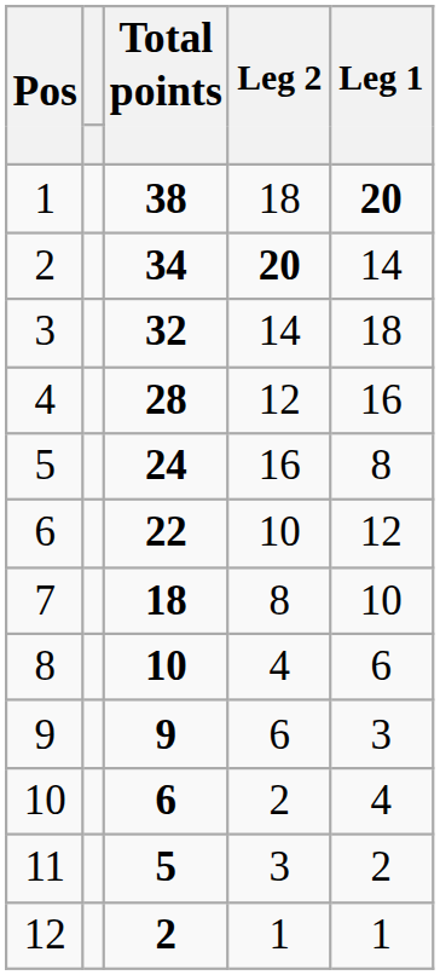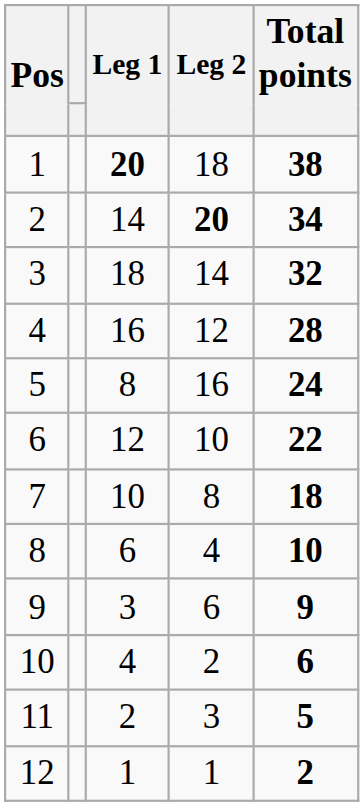 <table class="wikitable sortable" style="text-align:center;">
 <tr style="font-size:85%;vertical-align:top;">
 <th style="border-bottom:1px solid transparent;padding:2px;font-size:120%;"><br>Pos</th>
 <th></th>
+<th style="border-bottom:1px solid transparent;;"><br>Leg 1</th>
+<th style="border-bottom:1px solid transparent;;"><br>Leg 2</th>
 <th style="border-bottom:1px solid transparent;padding:2px;font-size:120%;">Total<br>points</th>
-<th style="border-bottom:1px solid transparent;;"><br>Leg 2</th>
-<th style="border-bottom:1px solid transparent;;"><br>Leg 1</th>
 </tr>
 <tr style="line-height:8px;">
 <th data-sort-type="number" max-width=4em></th>
 <th data-sort-type="text" max-width=12em></th>
-<th data-sort-type="number" max-width=5em> </th>
 <th data-sort-type="number" max-width=8em></th>
 <th data-sort-type="number" max-width=8em></th>
+<th data-sort-type="number" max-width=5em> </th>
 </tr>
 <tr>
 <td>1</td>
 <td align=left></td>
+<td><strong>20</strong></td>
+<td>18</td>
 <td><strong>38</strong></td>
-<td>18</td>
-<td><strong>20</strong></td>
 </tr>
 <tr>
 <td>2</td>
 <td align=left></td>
+<td>14</td>
+<td><strong>20</strong></td>
 <td><strong>34</strong></td>
-<td><strong>20</strong></td>
-<td>14</td>
 </tr>
 <tr>
 <td>3</td>
 <td align=left></td>
+<td>18</td>
+<td>14</td>
 <td><strong>32</strong></td>
-<td>14</td>
-<td>18</td>
 </tr>
 <tr>
 <td>4</td>
 <td align=left></td>
+<td>16</td>
+<td>12</td>
 <td><strong>28</strong></td>
-<td>12</td>
-<td>16</td>
 </tr>
 <tr>
 <td>5</td>
 <td align=left></td>
+<td>8</td>
+<td>16</td>
 <td><strong>24</strong></td>
-<td>16</td>
-<td>8</td>
 </tr>
 <tr>
 <td>6</td>
 <td align=left></td>
+<td>12</td>
+<td>10</td>
 <td><strong>22</strong></td>
-<td>10</td>
-<td>12</td>
 </tr>
 <tr>
 <td>7</td>
 <td align=left></td>
+<td>10</td>
+<td>8</td>
 <td><strong>18</strong></td>
-<td>8</td>
-<td>10</td>
 </tr>
 <tr>
 <td>8</td>
 <td align=left></td>
+<td>6</td>
+<td>4</td>
 <td><strong>10</strong></td>
-<td>4</td>
-<td>6</td>
 </tr>
 <tr>
 <td>9</td>
 <td align=left></td>
+<td>3</td>
+<td>6</td>
 <td><strong>9</strong></td>
-<td>6</td>
-<td>3</td>
 </tr>
 <tr>
 <td>10</td>
 <td align=left></td>
+<td>4</td>
+<td>2</td>
 <td><strong>6</strong></td>
-<td>2</td>
-<td>4</td>
 </tr>
 <tr>
 <td>11</td>
 <td align=left></td>
+<td>2</td>
+<td>3</td>
 <td><strong>5</strong></td>
-<td>3</td>
-<td>2</td>
 </tr>
 <tr>
 <td>12</td>
 <td align=left></td>
-<td><strong>2</strong></td>
 <td>1</td>
 <td>1</td>
+<td><strong>2</strong></td>
 </tr>
 </table>
